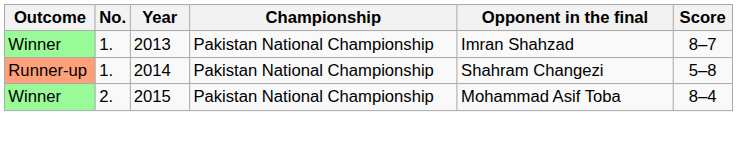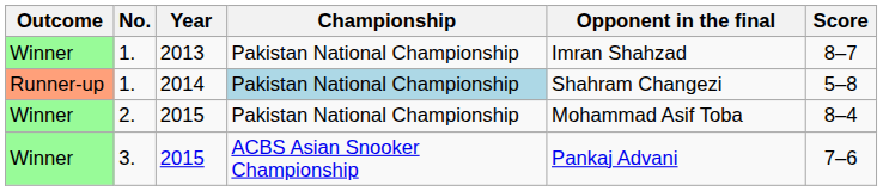 <table class="sortable wikitable">
 <tr>
 <th width="80">Outcome</th>
 <th width="20">No.</th>
 <th width="50">Year</th>
 <th style="width:250px;">Championship</th>
 <th style="width:200px;">Opponent in the final</th>
 <th style="text-align:center; width:50px;">Score</th>
 </tr>
 <tr>
 <td style="background:#98FB98">Winner</td>
 <td>1.</td>
 <td>2013</td>
 <td>Pakistan National Championship</td>
 <td> Imran Shahzad</td>
 <td align="center">8–7</td>
 </tr>
 <tr>
 <td style="background:#ffa07a;">Runner-up</td>
 <td>1.</td>
 <td>2014</td>
-<td>Pakistan National Championship</td>
+<td style="background: lightblue;">Pakistan National Championship</td>
 <td> Shahram Changezi</td>
 <td align="center">5–8</td>
 </tr>
 <tr>
 <td style="background:#98FB98">Winner</td>
 <td>2.</td>
 <td>2015</td>
 <td>Pakistan National Championship</td>
 <td> Mohammad Asif Toba</td>
 <td align="center">8–4</td>
 </tr>
+<tr>
+<td style="background:#98FB98">Winner</td>
+<td>3.</td>
+<td><a href='#'>2015</a></td>
+<td><a href='#'>ACBS Asian Snooker Championship</a></td>
+<td> <a href='#'>Pankaj Advani</a></td>
+<td align="center">7–6</td>
+</tr>
 </table>
